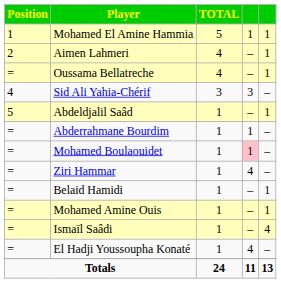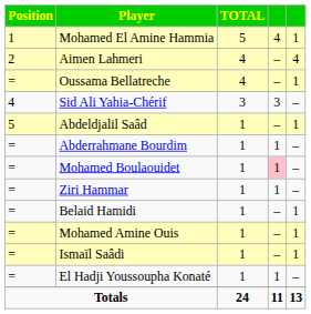 <table border="0" class="wikitable" style="text-align:center;font-size:95%">
 <tr>
 <th scope=col style="color:#FFFF00; background:#00CD00;">Position</th>
 <th scope=col style="color:#FFFF00; background:#00CD00;">Player</th>
 <th scope=col style="color:#FFFF00; background:#00CD00;">TOTAL</th>
 <th scope=col style="color:#FFFF00; background:#00CD00;" width=10><a href='#'></a></th>
 <th scope=col style="color:#FFFF00; background:#00CD00;" width=10><a href='#'></a></th>
 </tr>
 <tr style="background:#ffb">
 <td align=left>1</td>
 <td align=left> Mohamed El Amine Hammia</td>
 <td align=center>5</td>
-<td>1</td>
+<td>4</td>
 <td>1</td>
 </tr>
 <tr style="background:#ffb">
 <td align=left>2</td>
 <td align=left> Aimen Lahmeri</td>
 <td align=center>4</td>
 <td>–</td>
-<td>1</td>
+<td>4</td>
 </tr>
 <tr style="background:#ffb">
 <td align=left>=</td>
 <td align=left> Oussama Bellatreche</td>
 <td align=center>4</td>
 <td>–</td>
 <td>1</td>
 </tr>
 <tr>
 <td align=left>4</td>
 <td align=left> <a href='#'>Sid Ali Yahia-Chérif</a></td>
 <td align=center>3</td>
 <td>3</td>
 <td>–</td>
 </tr>
 <tr style="background:#ffb">
 <td align=left>5</td>
 <td align=left> Abdeldjalil Saâd</td>
 <td align=center>1</td>
 <td>–</td>
 <td>1</td>
 </tr>
 <tr>
 <td align=left>=</td>
 <td align=left> <a href='#'>Abderrahmane Bourdim</a></td>
 <td align=center>1</td>
 <td>1</td>
 <td>–</td>
 </tr>
 <tr>
 <td align=left>=</td>
 <td align=left> <a href='#'>Mohamed Boulaouidet</a></td>
 <td align=center>1</td>
 <td style="background: pink;">1</td>
 <td>–</td>
 </tr>
 <tr>
 <td align=left>=</td>
 <td align=left> <a href='#'>Ziri Hammar</a></td>
 <td align=center>1</td>
-<td>4</td>
+<td>1</td>
 <td>–</td>
 </tr>
 <tr>
 <td align=left>=</td>
 <td align=left> Belaid Hamidi</td>
 <td align=center>1</td>
 <td>–</td>
 <td>1</td>
 </tr>
 <tr style="background:#ffb">
 <td align=left>=</td>
 <td align=left> Mohamed Amine Ouis</td>
 <td align=center>1</td>
 <td>–</td>
 <td>1</td>
 </tr>
 <tr style="background:#ffb">
 <td align=left>=</td>
 <td align=left> Ismaïl Saâdi</td>
 <td align=center>1</td>
 <td>–</td>
-<td>4</td>
+<td>1</td>
 </tr>
 <tr>
 <td align=left>=</td>
 <td align=left> El Hadji Youssoupha Konaté</td>
 <td align=center>1</td>
-<td>4</td>
+<td>1</td>
 <td>–</td>
 </tr>
 <tr>
 </tr>
 <tr class="sortbottom">
 <td colspan="2"><strong>Totals</strong></td>
 <td align=center><strong>24</strong></td>
 <td><strong>11</strong></td>
 <td><strong>13</strong></td>
 </tr>
 </table>
